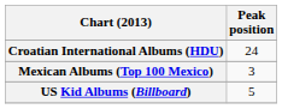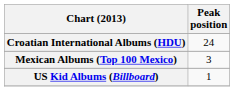 <table class="wikitable sortable plainrowheaders" style="text-align:center">
 <tr>
 <th scope="col">Chart (2013)</th>
 <th scope="col">Peak<br>position</th>
 </tr>
 <tr>
 </tr>
 <tr>
 </tr>
 <tr>
 </tr>
 <tr>
 <th scope="row">Croatian International Albums (<a href='#'>HDU</a>)</th>
 <td>24</td>
 </tr>
 <tr>
 </tr>
 <tr>
 </tr>
 <tr>
 </tr>
 <tr>
 <th scope="row">Mexican Albums (<a href='#'>Top 100 Mexico</a>)</th>
 <td>3</td>
 </tr>
 <tr>
 </tr>
 <tr>
 </tr>
 <tr>
 </tr>
 <tr>
 </tr>
 <tr>
 <th scope="row">US <a href='#'>Kid Albums</a> (<em><a href='#'>Billboard</a></em>)</th>
-<td>5</td>
+<td>1</td>
 </tr>
 <tr>
 </tr>
 </table>
